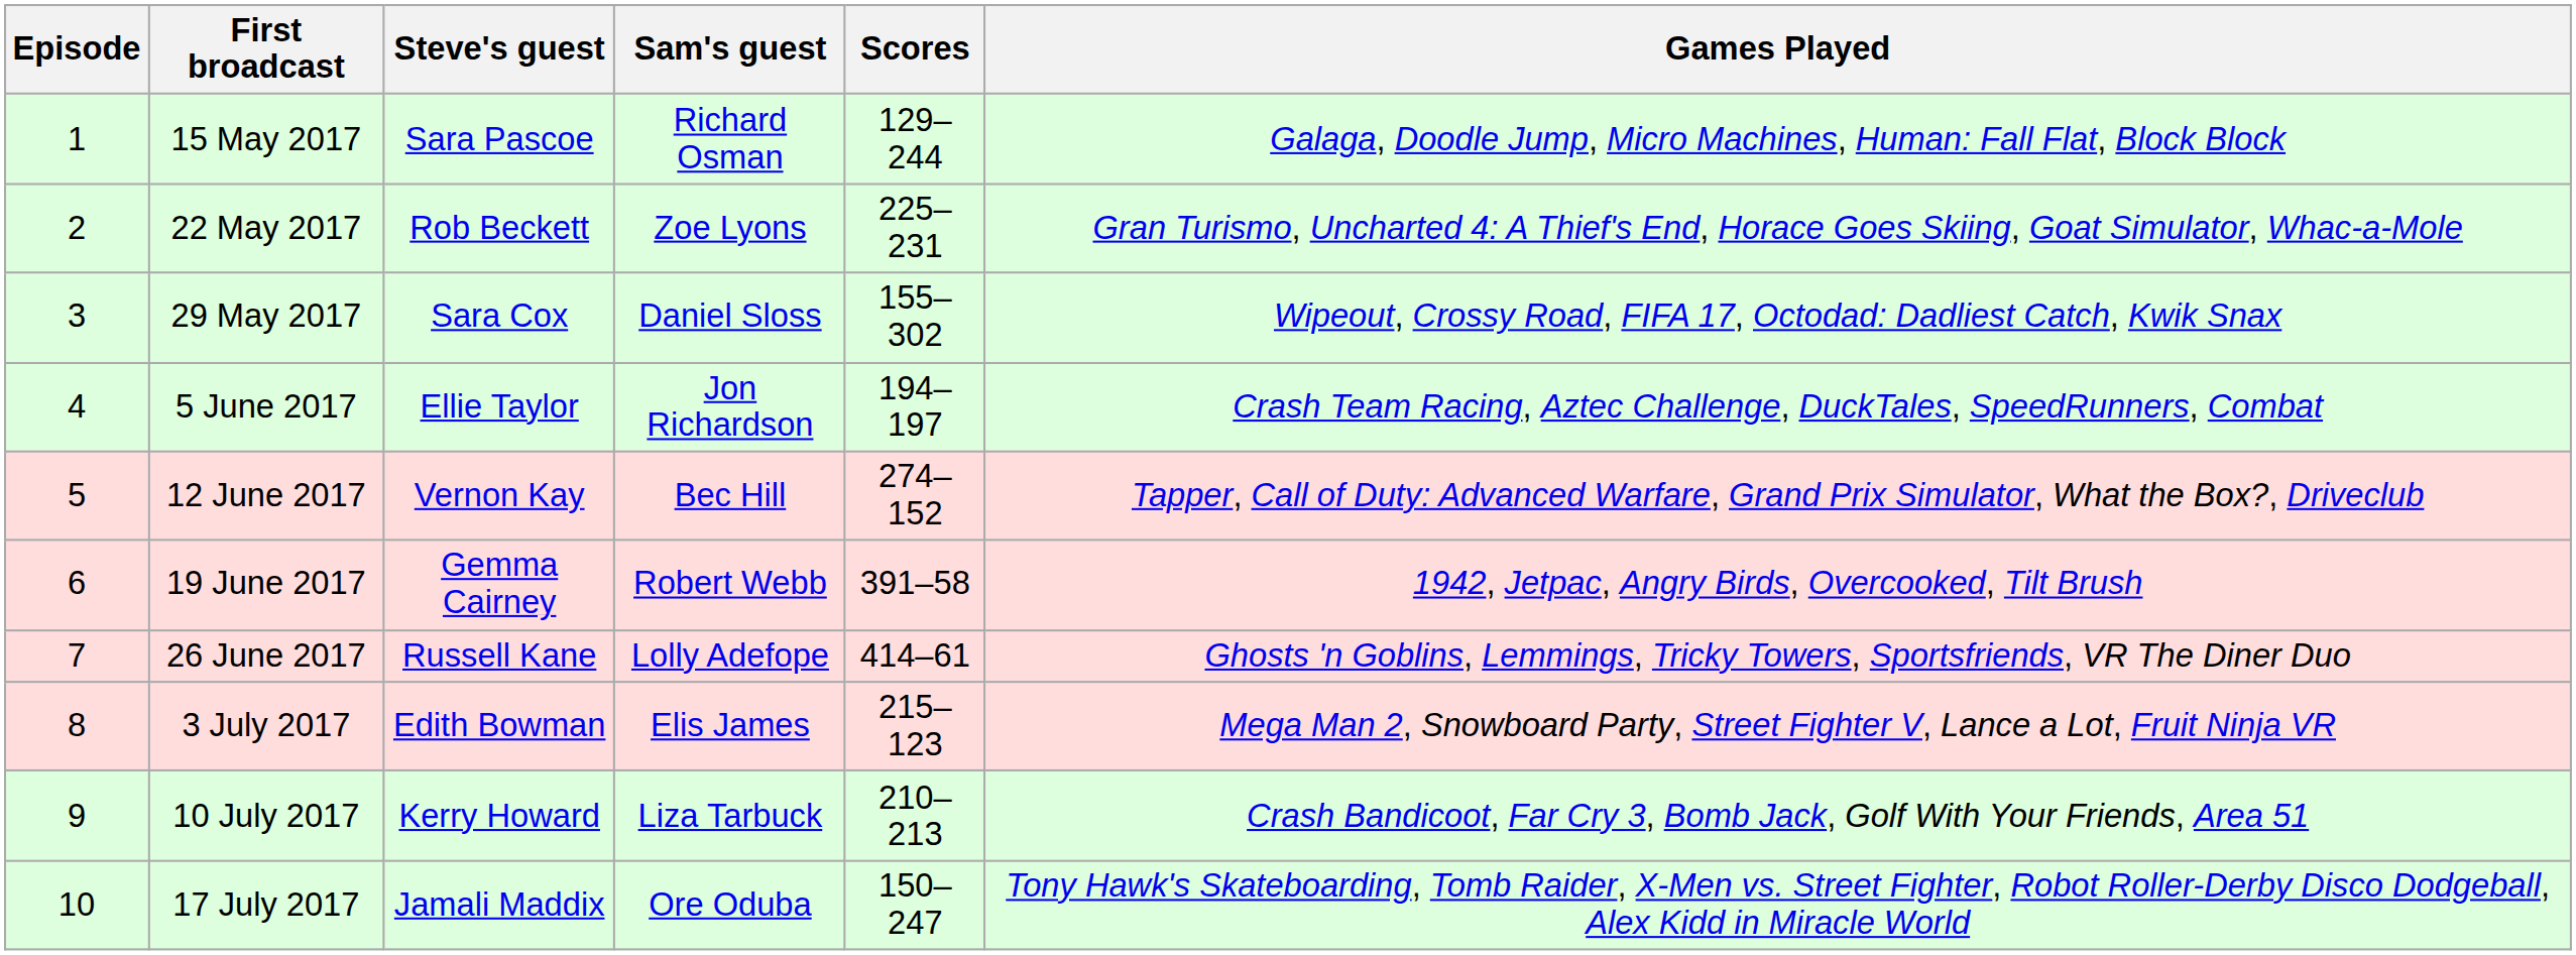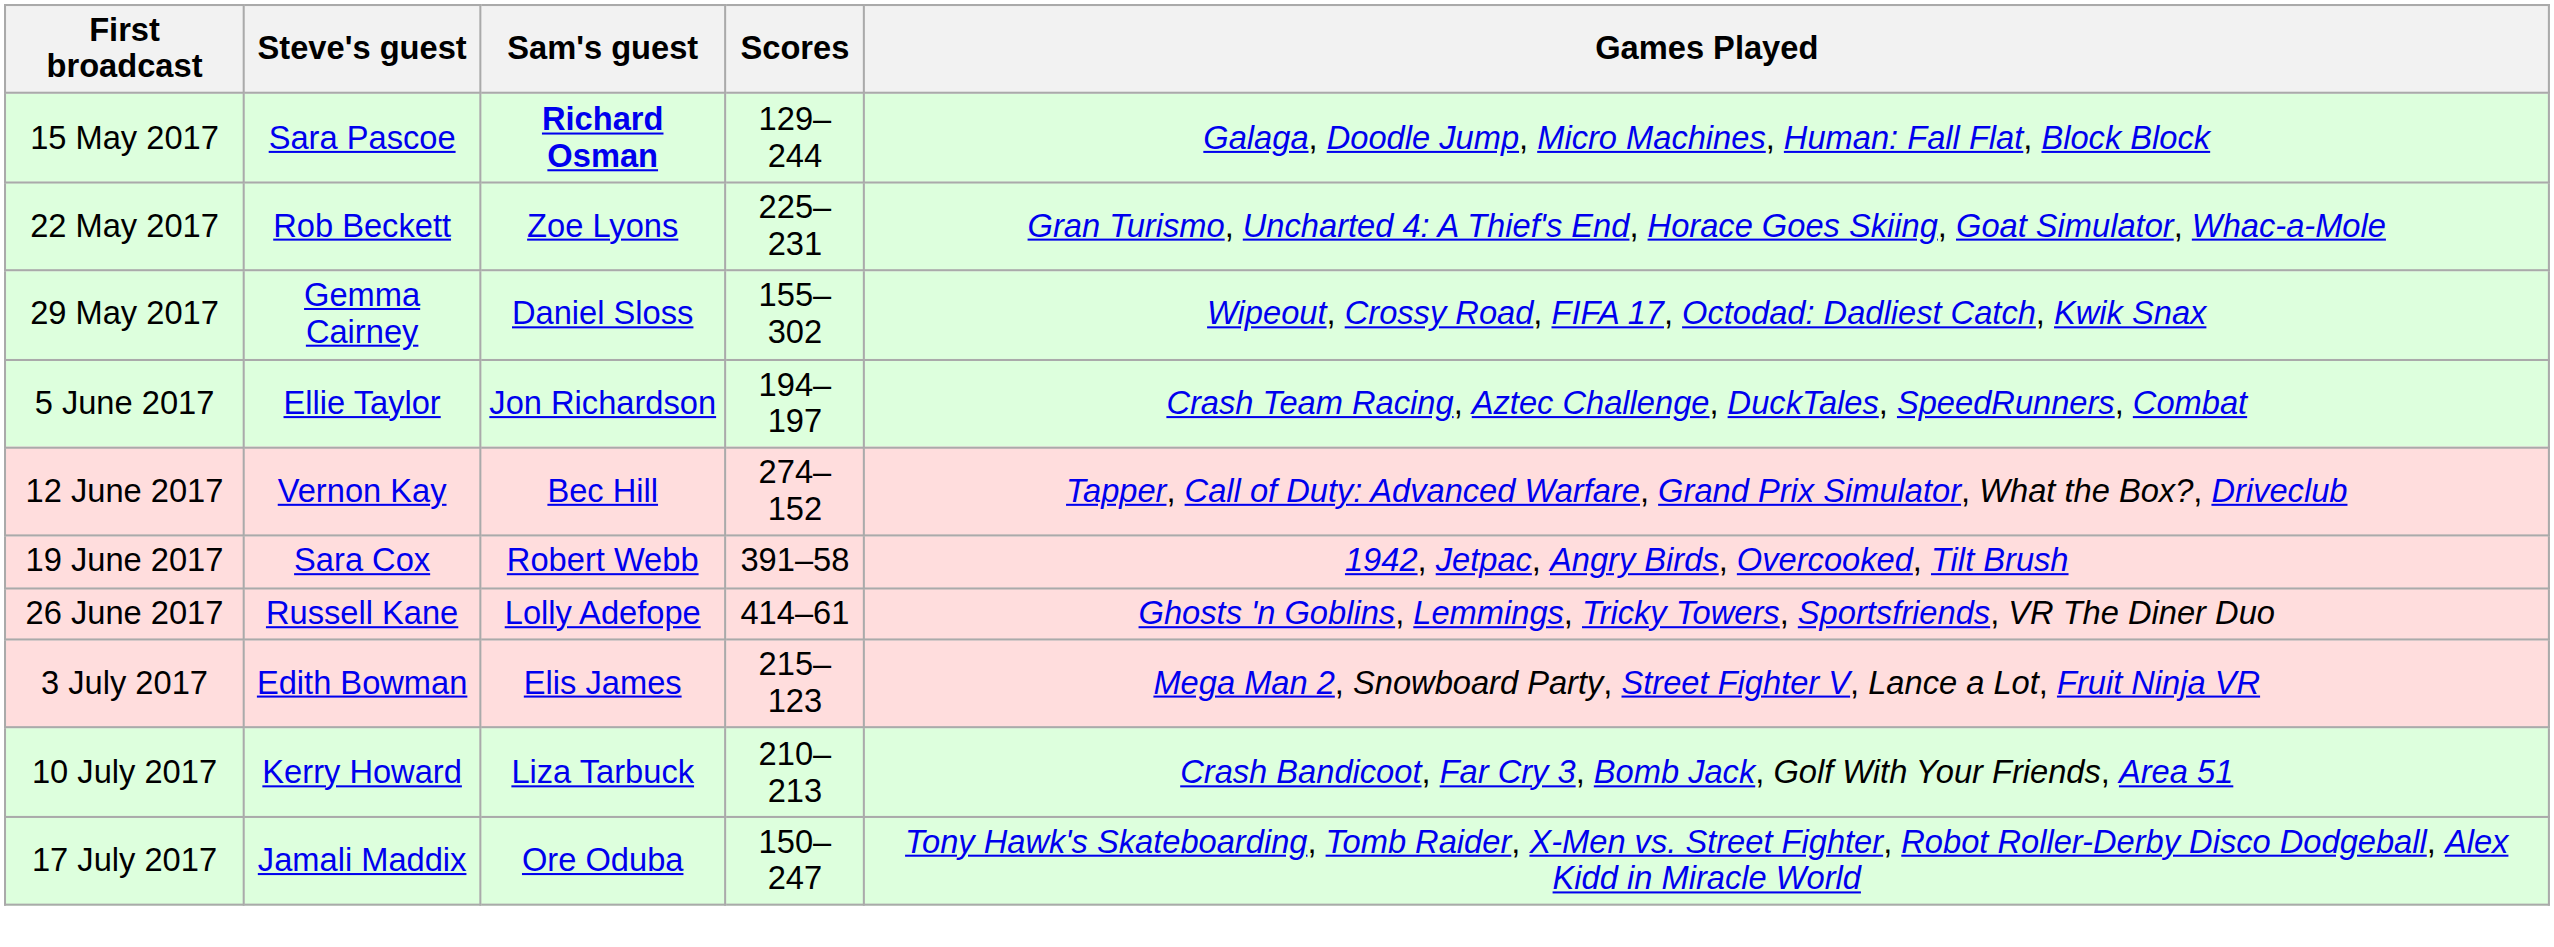 <table class="wikitable" style="text-align:center;">
 <tr>
-<th>Episode</th>
 <th>First broadcast</th>
 <th>Steve's guest</th>
 <th>Sam's guest</th>
 <th>Scores</th>
 <th>Games Played</th>
 </tr>
 <tr bgcolor="#ddffdd">
-<td>1</td>
 <td>15 May 2017</td>
 <td><a href='#'>Sara Pascoe</a></td>
-<td><a href='#'>Richard Osman</a></td>
+<td><strong><a href='#'>Richard Osman</a></strong></td>
 <td>129–244</td>
 <td><em><a href='#'>Galaga</a></em>, <em><a href='#'>Doodle Jump</a></em>, <em><a href='#'>Micro Machines</a></em>, <em><a href='#'>Human: Fall Flat</a></em>, <em><a href='#'>Block Block</a></em></td>
 </tr>
 <tr bgcolor="#ddffdd">
-<td>2</td>
 <td>22 May 2017</td>
 <td><a href='#'>Rob Beckett</a></td>
 <td><a href='#'>Zoe Lyons</a></td>
 <td>225–231</td>
 <td><em><a href='#'>Gran Turismo</a></em>, <em><a href='#'>Uncharted 4: A Thief's End</a></em>, <em><a href='#'>Horace Goes Skiing</a></em>, <em><a href='#'>Goat Simulator</a></em>, <em><a href='#'>Whac-a-Mole</a></em></td>
 </tr>
 <tr bgcolor="#ddffdd">
-<td>3</td>
 <td>29 May 2017</td>
-<td><a href='#'>Sara Cox</a></td>
+<td><a href='#'>Gemma Cairney</a></td>
 <td><a href='#'>Daniel Sloss</a></td>
 <td>155–302</td>
 <td><em><a href='#'>Wipeout</a></em>, <em><a href='#'>Crossy Road</a></em>, <em><a href='#'>FIFA 17</a></em>, <em><a href='#'>Octodad: Dadliest Catch</a></em>, <em><a href='#'>Kwik Snax</a></em></td>
 </tr>
 <tr bgcolor="#ddffdd">
-<td>4</td>
 <td>5 June 2017</td>
 <td><a href='#'>Ellie Taylor</a></td>
 <td><a href='#'>Jon Richardson</a></td>
 <td>194–197</td>
 <td><em><a href='#'>Crash Team Racing</a></em>, <em><a href='#'>Aztec Challenge</a></em>, <em><a href='#'>DuckTales</a></em>, <em><a href='#'>SpeedRunners</a></em>, <em><a href='#'>Combat</a></em></td>
 </tr>
 <tr bgcolor="#ffdddd">
-<td>5</td>
 <td>12 June 2017</td>
 <td><a href='#'>Vernon Kay</a></td>
 <td><a href='#'>Bec Hill</a></td>
 <td>274–152</td>
 <td><em><a href='#'>Tapper</a></em>, <em><a href='#'>Call of Duty: Advanced Warfare</a></em>, <em><a href='#'>Grand Prix Simulator</a></em>, <em>What the Box?</em>, <em><a href='#'>Driveclub</a></em></td>
 </tr>
 <tr bgcolor="#ffdddd">
-<td>6</td>
 <td>19 June 2017</td>
-<td><a href='#'>Gemma Cairney</a></td>
+<td><a href='#'>Sara Cox</a></td>
 <td><a href='#'>Robert Webb</a></td>
 <td>391–58</td>
 <td><em><a href='#'>1942</a></em>, <em><a href='#'>Jetpac</a></em>, <em><a href='#'>Angry Birds</a></em>, <em><a href='#'>Overcooked</a></em>, <em><a href='#'>Tilt Brush</a></em></td>
 </tr>
 <tr bgcolor="#ffdddd">
-<td>7</td>
 <td>26 June 2017</td>
 <td><a href='#'>Russell Kane</a></td>
 <td><a href='#'>Lolly Adefope</a></td>
 <td>414–61</td>
 <td><em><a href='#'>Ghosts 'n Goblins</a></em>, <em><a href='#'>Lemmings</a></em>, <em><a href='#'>Tricky Towers</a></em>, <em><a href='#'>Sportsfriends</a></em>, <em>VR The Diner Duo</em></td>
 </tr>
 <tr bgcolor="#ffdddd">
-<td>8</td>
 <td>3 July 2017</td>
 <td><a href='#'>Edith Bowman</a></td>
 <td><a href='#'>Elis James</a></td>
 <td>215–123</td>
 <td><em><a href='#'>Mega Man 2</a></em>, <em>Snowboard Party</em>, <em><a href='#'>Street Fighter V</a></em>, <em>Lance a Lot</em>, <em><a href='#'>Fruit Ninja VR</a></em></td>
 </tr>
 <tr bgcolor="#ddffdd">
-<td>9</td>
 <td>10 July 2017</td>
 <td><a href='#'>Kerry Howard</a></td>
 <td><a href='#'>Liza Tarbuck</a></td>
 <td>210–213</td>
 <td><em><a href='#'>Crash Bandicoot</a></em>, <em><a href='#'>Far Cry 3</a></em>, <em><a href='#'>Bomb Jack</a></em>, <em>Golf With Your Friends</em>, <em><a href='#'>Area 51</a></em></td>
 </tr>
 <tr bgcolor="#ddffdd">
-<td>10</td>
 <td>17 July 2017</td>
 <td><a href='#'>Jamali Maddix</a></td>
 <td><a href='#'>Ore Oduba</a></td>
 <td>150–247</td>
 <td><em><a href='#'>Tony Hawk's Skateboarding</a></em>, <em><a href='#'>Tomb Raider</a></em>, <em><a href='#'>X-Men vs. Street Fighter</a></em>, <em><a href='#'>Robot Roller-Derby Disco Dodgeball</a></em>, <em><a href='#'>Alex Kidd in Miracle World</a></em></td>
 </tr>
 </table>
